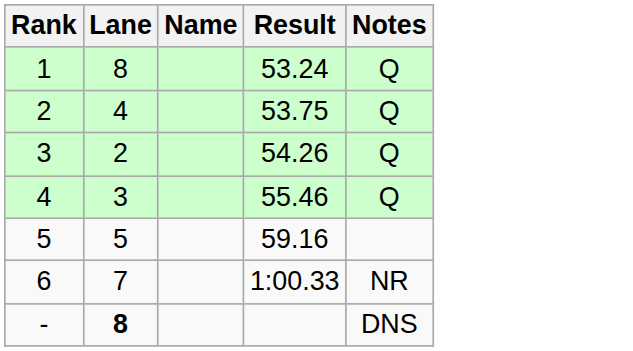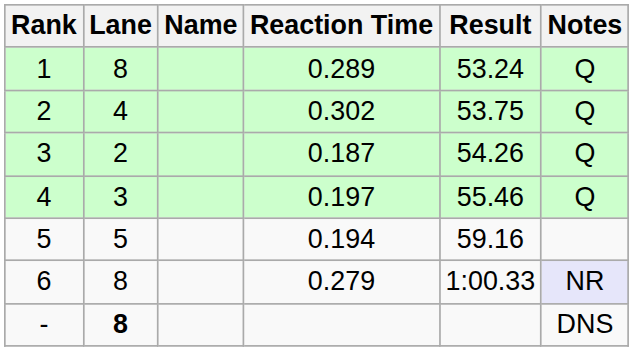 <table class="wikitable" style="text-align:center">
 <tr>
 <th>Rank</th>
 <th>Lane</th>
 <th>Name</th>
+<th>Reaction Time</th>
 <th>Result</th>
 <th>Notes</th>
 </tr>
 <tr bgcolor=ccffcc>
 <td>1</td>
 <td>8</td>
 <td align="left"></td>
+<td>0.289</td>
 <td>53.24</td>
 <td>Q</td>
 </tr>
 <tr bgcolor=ccffcc>
 <td>2</td>
 <td>4</td>
 <td align="left"></td>
+<td>0.302</td>
 <td>53.75</td>
 <td>Q</td>
 </tr>
 <tr bgcolor=ccffcc>
 <td>3</td>
 <td>2</td>
 <td align="left"></td>
+<td>0.187</td>
 <td>54.26</td>
 <td>Q</td>
 </tr>
 <tr bgcolor=ccffcc>
 <td>4</td>
 <td>3</td>
 <td align="left"></td>
+<td>0.197</td>
 <td>55.46</td>
 <td>Q</td>
 </tr>
 <tr>
 <td>5</td>
 <td>5</td>
 <td align="left"></td>
+<td>0.194</td>
 <td>59.16</td>
 <td></td>
 </tr>
 <tr>
 <td>6</td>
-<td>7</td>
+<td>8</td>
 <td align="left"></td>
+<td>0.279</td>
 <td>1:00.33</td>
-<td>NR</td>
+<td style="background: lavender;">NR</td>
 </tr>
 <tr>
 <td>-</td>
 <td><strong>8</strong></td>
 <td align="left"></td>
 <td></td>
+<td></td>
 <td>DNS</td>
 </tr>
 </table>
